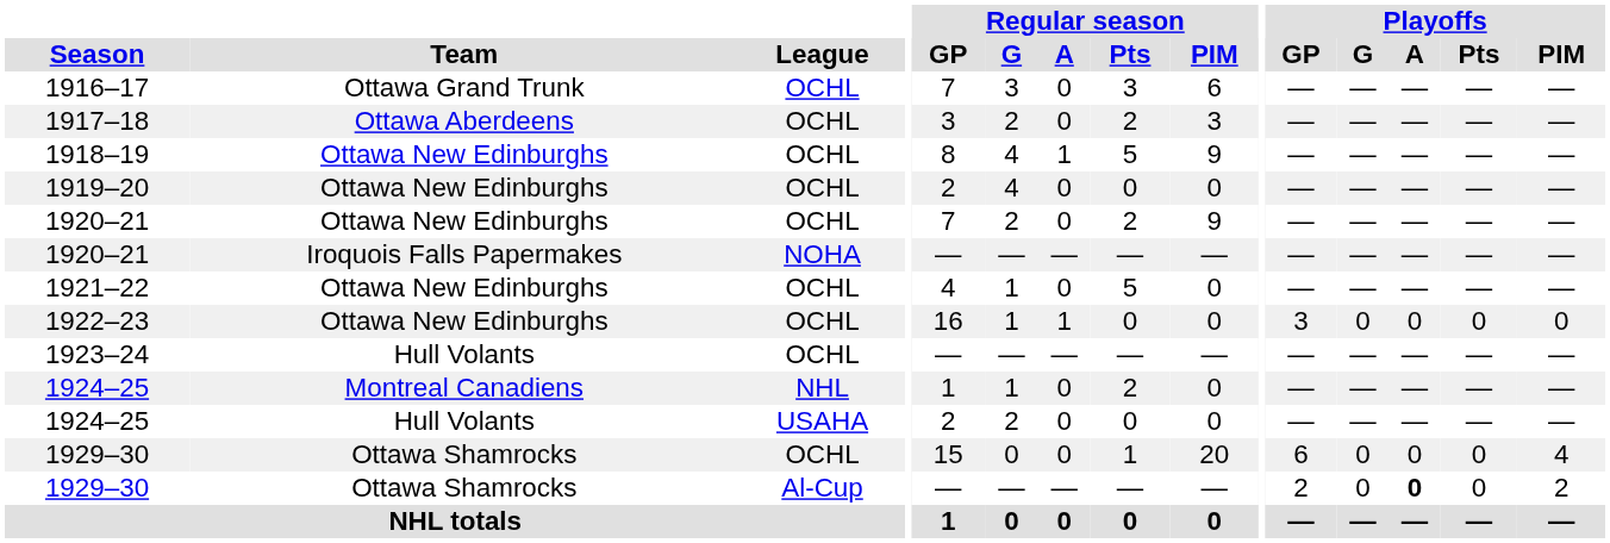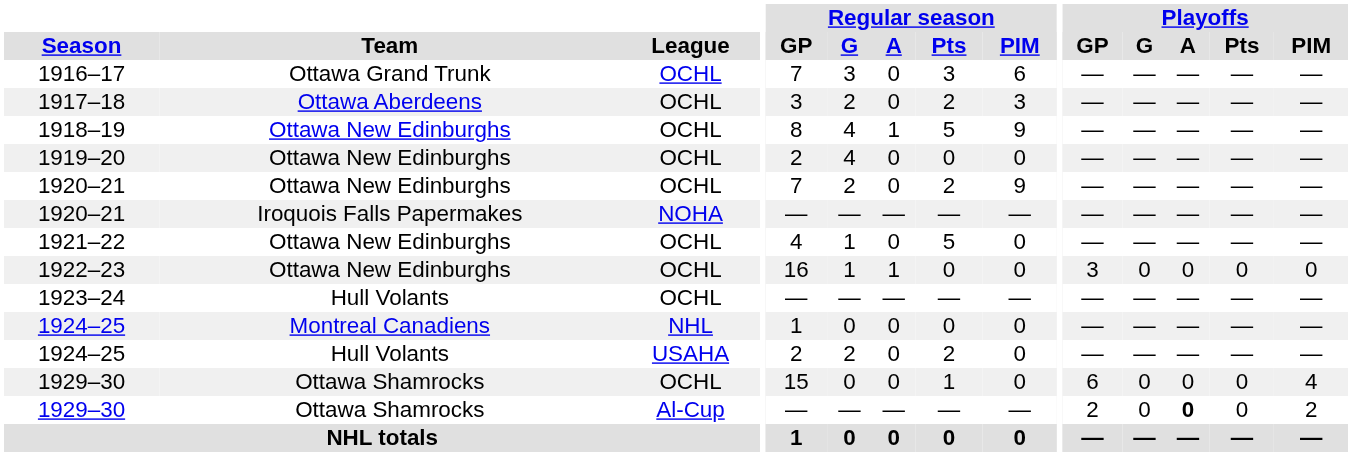 <table border="0" cellpadding="1" cellspacing="0" style="text-align:center; width:60em">
 <tr bgcolor="#e0e0e0">
 <th colspan="3" bgcolor="#ffffff"></th>
 <th rowspan="100" bgcolor="#ffffff"></th>
 <th colspan="5"><a href='#'>Regular season</a></th>
 <th rowspan="100" bgcolor="#ffffff"></th>
 <th colspan="5"><a href='#'>Playoffs</a></th>
 </tr>
 <tr bgcolor="#e0e0e0">
 <th><a href='#'>Season</a></th>
 <th>Team</th>
 <th>League</th>
 <th>GP</th>
 <th><a href='#'>G</a></th>
 <th><a href='#'>A</a></th>
 <th><a href='#'>Pts</a></th>
 <th><a href='#'>PIM</a></th>
 <th>GP</th>
 <th>G</th>
 <th>A</th>
 <th>Pts</th>
 <th>PIM</th>
 </tr>
 <tr>
 <td>1916–17</td>
 <td>Ottawa Grand Trunk</td>
 <td><a href='#'>OCHL</a></td>
 <td>7</td>
 <td>3</td>
 <td>0</td>
 <td>3</td>
 <td>6</td>
 <td>—</td>
 <td>—</td>
 <td>—</td>
 <td>—</td>
 <td>—</td>
 </tr>
 <tr bgcolor="#f0f0f0">
 <td>1917–18</td>
 <td><a href='#'>Ottawa Aberdeens</a></td>
 <td>OCHL</td>
 <td>3</td>
 <td>2</td>
 <td>0</td>
 <td>2</td>
 <td>3</td>
 <td>—</td>
 <td>—</td>
 <td>—</td>
 <td>—</td>
 <td>—</td>
 </tr>
 <tr>
 <td>1918–19</td>
 <td><a href='#'>Ottawa New Edinburghs</a></td>
 <td>OCHL</td>
 <td>8</td>
 <td>4</td>
 <td>1</td>
 <td>5</td>
 <td>9</td>
 <td>—</td>
 <td>—</td>
 <td>—</td>
 <td>—</td>
 <td>—</td>
 </tr>
 <tr bgcolor="#f0f0f0">
 <td>1919–20</td>
 <td>Ottawa New Edinburghs</td>
 <td>OCHL</td>
 <td>2</td>
 <td>4</td>
 <td>0</td>
 <td>0</td>
 <td>0</td>
 <td>—</td>
 <td>—</td>
 <td>—</td>
 <td>—</td>
 <td>—</td>
 </tr>
 <tr>
 <td>1920–21</td>
 <td>Ottawa New Edinburghs</td>
 <td>OCHL</td>
 <td>7</td>
 <td>2</td>
 <td>0</td>
 <td>2</td>
 <td>9</td>
 <td>—</td>
 <td>—</td>
 <td>—</td>
 <td>—</td>
 <td>—</td>
 </tr>
 <tr bgcolor="#f0f0f0">
 <td>1920–21</td>
 <td>Iroquois Falls Papermakes</td>
 <td><a href='#'>NOHA</a></td>
 <td>—</td>
 <td>—</td>
 <td>—</td>
 <td>—</td>
 <td>—</td>
 <td>—</td>
 <td>—</td>
 <td>—</td>
 <td>—</td>
 <td>—</td>
 </tr>
 <tr>
 <td>1921–22</td>
 <td>Ottawa New Edinburghs</td>
 <td>OCHL</td>
 <td>4</td>
 <td>1</td>
 <td>0</td>
 <td>5</td>
 <td>0</td>
 <td>—</td>
 <td>—</td>
 <td>—</td>
 <td>—</td>
 <td>—</td>
 </tr>
 <tr bgcolor="#f0f0f0">
 <td>1922–23</td>
 <td>Ottawa New Edinburghs</td>
 <td>OCHL</td>
 <td>16</td>
 <td>1</td>
 <td>1</td>
 <td>0</td>
 <td>0</td>
 <td>3</td>
 <td>0</td>
 <td>0</td>
 <td>0</td>
 <td>0</td>
 </tr>
 <tr>
 <td>1923–24</td>
 <td>Hull Volants</td>
 <td>OCHL</td>
 <td>—</td>
 <td>—</td>
 <td>—</td>
 <td>—</td>
 <td>—</td>
 <td>—</td>
 <td>—</td>
 <td>—</td>
 <td>—</td>
 <td>—</td>
 </tr>
 <tr bgcolor="#f0f0f0">
 <td><a href='#'>1924–25</a></td>
 <td><a href='#'>Montreal Canadiens</a></td>
 <td><a href='#'>NHL</a></td>
 <td>1</td>
-<td>1</td>
 <td>0</td>
-<td>2</td>
+<td>0</td>
+<td>0</td>
 <td>0</td>
 <td>—</td>
 <td>—</td>
 <td>—</td>
 <td>—</td>
 <td>—</td>
 </tr>
 <tr>
 <td>1924–25</td>
 <td>Hull Volants</td>
 <td><a href='#'>USAHA</a></td>
 <td>2</td>
 <td>2</td>
 <td>0</td>
-<td>0</td>
+<td>2</td>
 <td>0</td>
 <td>—</td>
 <td>—</td>
 <td>—</td>
 <td>—</td>
 <td>—</td>
 </tr>
 <tr bgcolor="#f0f0f0">
 <td>1929–30</td>
 <td>Ottawa Shamrocks</td>
 <td>OCHL</td>
 <td>15</td>
 <td>0</td>
 <td>0</td>
 <td>1</td>
-<td>20</td>
+<td>0</td>
 <td>6</td>
 <td>0</td>
 <td>0</td>
 <td>0</td>
 <td>4</td>
 </tr>
 <tr>
 <td><a href='#'>1929–30</a></td>
 <td>Ottawa Shamrocks</td>
 <td><a href='#'>Al-Cup</a></td>
 <td>—</td>
 <td>—</td>
 <td>—</td>
 <td>—</td>
 <td>—</td>
 <td>2</td>
 <td>0</td>
 <td><strong>0</strong></td>
 <td>0</td>
 <td>2</td>
 </tr>
 <tr bgcolor="#e0e0e0">
 <th colspan="3">NHL totals</th>
 <th>1</th>
 <th>0</th>
 <th>0</th>
 <th>0</th>
 <th>0</th>
 <th>—</th>
 <th>—</th>
 <th>—</th>
 <th>—</th>
 <th>—</th>
 </tr>
 </table>
